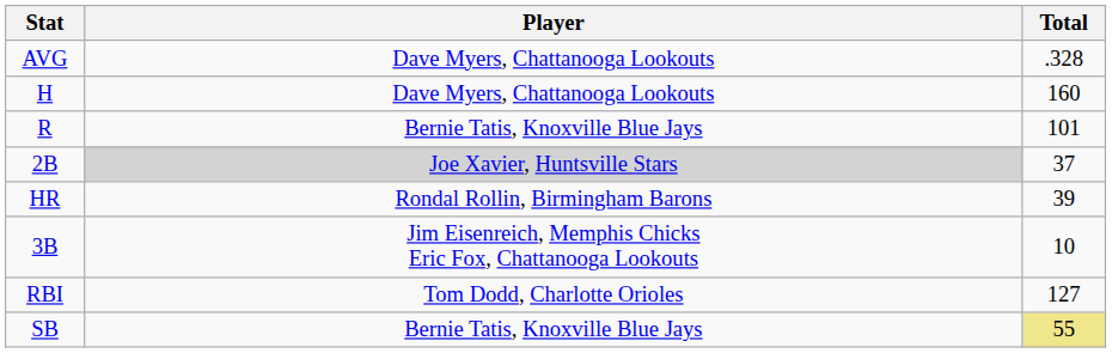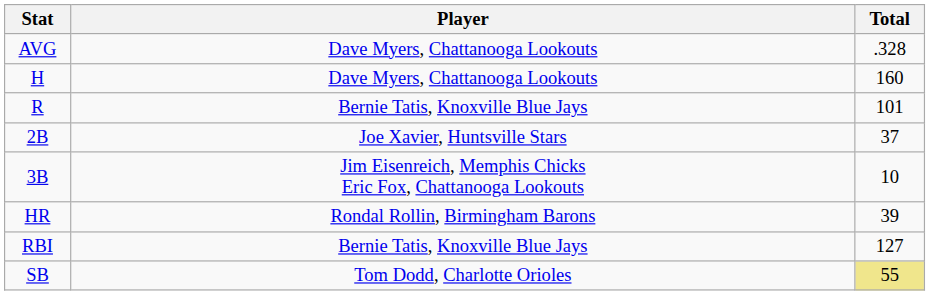 <table class="wikitable" width="40%" style="text-align:center;">
 <tr>
 <th width="5%">Stat</th>
 <th width="60%">Player</th>
 <th width="5%">Total</th>
 </tr>
 <tr>
 <td><a href='#'>AVG</a></td>
 <td><a href='#'>Dave Myers</a>, <a href='#'>Chattanooga Lookouts</a></td>
 <td>.328</td>
 </tr>
 <tr>
 <td><a href='#'>H</a></td>
 <td><a href='#'>Dave Myers</a>, <a href='#'>Chattanooga Lookouts</a></td>
 <td>160</td>
 </tr>
 <tr>
 <td><a href='#'>R</a></td>
 <td><a href='#'>Bernie Tatis</a>, <a href='#'>Knoxville Blue Jays</a></td>
 <td>101</td>
 </tr>
 <tr>
 <td><a href='#'>2B</a></td>
-<td style="background: lightgrey;"><a href='#'>Joe Xavier</a>, <a href='#'>Huntsville Stars</a></td>
+<td><a href='#'>Joe Xavier</a>, <a href='#'>Huntsville Stars</a></td>
 <td>37</td>
+</tr>
+<tr>
+<td><a href='#'>3B</a></td>
+<td><a href='#'>Jim Eisenreich</a>, <a href='#'>Memphis Chicks</a> <br> <a href='#'>Eric Fox</a>, <a href='#'>Chattanooga Lookouts</a></td>
+<td>10</td>
 </tr>
 <tr>
 <td><a href='#'>HR</a></td>
 <td><a href='#'>Rondal Rollin</a>, <a href='#'>Birmingham Barons</a></td>
 <td>39</td>
 </tr>
 <tr>
-<td><a href='#'>3B</a></td>
-<td><a href='#'>Jim Eisenreich</a>, <a href='#'>Memphis Chicks</a> <br> <a href='#'>Eric Fox</a>, <a href='#'>Chattanooga Lookouts</a></td>
-<td>10</td>
-</tr>
-<tr>
 <td><a href='#'>RBI</a></td>
-<td><a href='#'>Tom Dodd</a>, <a href='#'>Charlotte Orioles</a></td>
+<td><a href='#'>Bernie Tatis</a>, <a href='#'>Knoxville Blue Jays</a></td>
 <td>127</td>
 </tr>
 <tr>
 <td><a href='#'>SB</a></td>
-<td><a href='#'>Bernie Tatis</a>, <a href='#'>Knoxville Blue Jays</a></td>
+<td><a href='#'>Tom Dodd</a>, <a href='#'>Charlotte Orioles</a></td>
 <td style="background: khaki;">55</td>
 </tr>
 </table>
